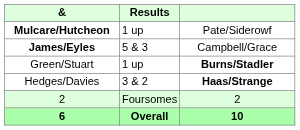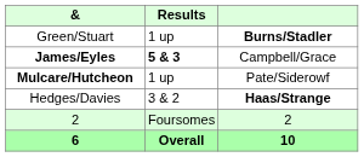 <table border="1" cellpadding="3" style="border-collapse:collapse; text-align:center;">
 <tr style="background:#ddffdd;">
 <th width=160> & </th>
 <th>Results</th>
 <th width=160></th>
 </tr>
 <tr>
+<td>Green/Stuart</td>
+<td align=left> 1 up</td>
+<td><strong>Burns/Stadler</strong></td>
+</tr>
+<tr>
+<td><strong>James/Eyles</strong></td>
+<td align=left><strong> 5 & 3</strong></td>
+<td>Campbell/Grace</td>
+</tr>
+<tr>
 <td><strong>Mulcare/Hutcheon</strong></td>
 <td align=left> 1 up</td>
 <td>Pate/Siderowf</td>
-</tr>
-<tr>
-<td><strong>James/Eyles</strong></td>
-<td align=left> 5 & 3</td>
-<td>Campbell/Grace</td>
-</tr>
-<tr>
-<td>Green/Stuart</td>
-<td align=left> 1 up</td>
-<td><strong>Burns/Stadler</strong></td>
 </tr>
 <tr>
 <td>Hedges/Davies</td>
 <td align=left> 3 & 2</td>
 <td><strong>Haas/Strange</strong></td>
 </tr>
 <tr style="background:#ddffdd;">
 <td>2</td>
 <td>Foursomes</td>
 <td>2</td>
 </tr>
 <tr style="background:#aaffaa;">
 <th>6</th>
 <th>Overall</th>
 <th>10</th>
 </tr>
 </table>
